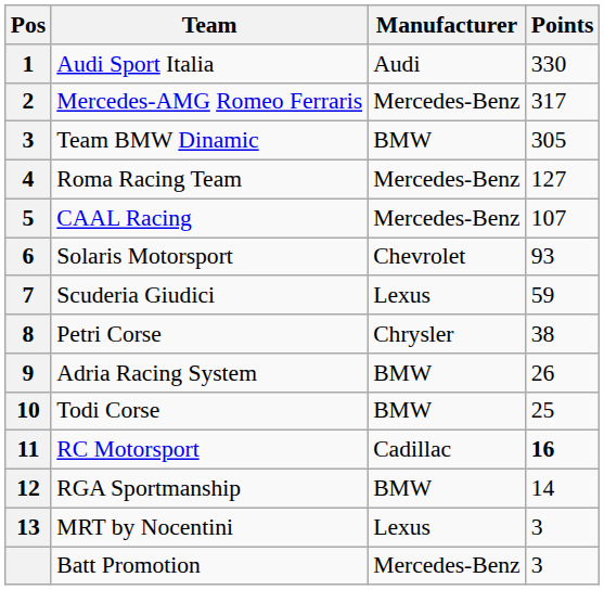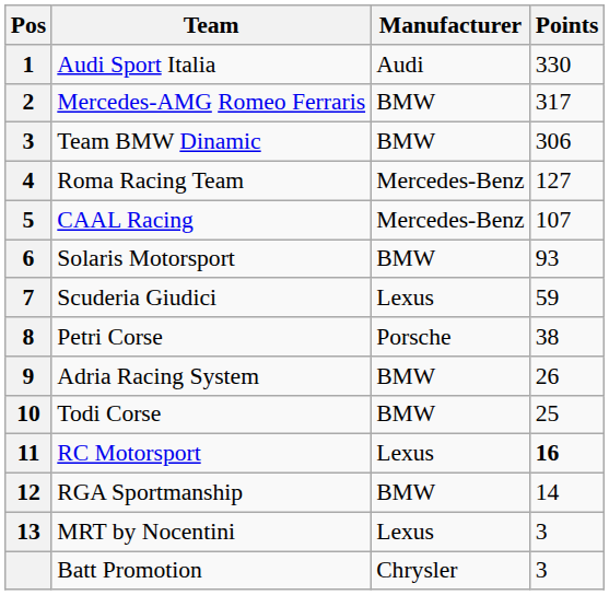 <table class="wikitable" style="font-size: 90%">
 <tr>
 <th>Pos</th>
 <th>Team</th>
 <th>Manufacturer</th>
 <th>Points</th>
 </tr>
 <tr>
 <th>1</th>
 <td> <a href='#'>Audi Sport</a> Italia</td>
 <td>Audi</td>
 <td>330</td>
 </tr>
 <tr>
 <th>2</th>
 <td> <a href='#'>Mercedes-AMG</a> <a href='#'>Romeo Ferraris</a></td>
-<td>Mercedes-Benz</td>
+<td>BMW</td>
 <td>317</td>
 </tr>
 <tr>
 <th>3</th>
 <td> Team BMW <a href='#'>Dinamic</a></td>
 <td>BMW</td>
-<td>305</td>
+<td>306</td>
 </tr>
 <tr>
 <th>4</th>
 <td> Roma Racing Team</td>
 <td>Mercedes-Benz</td>
 <td>127</td>
 </tr>
 <tr>
 <th>5</th>
 <td> <a href='#'>CAAL Racing</a></td>
 <td>Mercedes-Benz</td>
 <td>107</td>
 </tr>
 <tr>
 <th>6</th>
 <td> Solaris Motorsport</td>
-<td>Chevrolet</td>
+<td>BMW</td>
 <td>93</td>
 </tr>
 <tr>
 <th>7</th>
 <td> Scuderia Giudici</td>
 <td>Lexus</td>
 <td>59</td>
 </tr>
 <tr>
 <th>8</th>
 <td> Petri Corse</td>
-<td>Chrysler</td>
+<td>Porsche</td>
 <td>38</td>
 </tr>
 <tr>
 <th>9</th>
 <td> Adria Racing System</td>
 <td>BMW</td>
 <td>26</td>
 </tr>
 <tr>
 <th>10</th>
 <td> Todi Corse</td>
 <td>BMW</td>
 <td>25</td>
 </tr>
 <tr>
 <th>11</th>
 <td> <a href='#'>RC Motorsport</a></td>
-<td>Cadillac</td>
+<td>Lexus</td>
 <td><strong>16</strong></td>
 </tr>
 <tr>
 <th>12</th>
 <td> RGA Sportmanship</td>
 <td>BMW</td>
 <td>14</td>
 </tr>
 <tr>
 <th>13</th>
 <td> MRT by Nocentini</td>
 <td>Lexus</td>
 <td>3</td>
 </tr>
 <tr>
 <th></th>
 <td> Batt Promotion</td>
-<td>Mercedes-Benz</td>
+<td>Chrysler</td>
 <td>3</td>
 </tr>
 </table>
